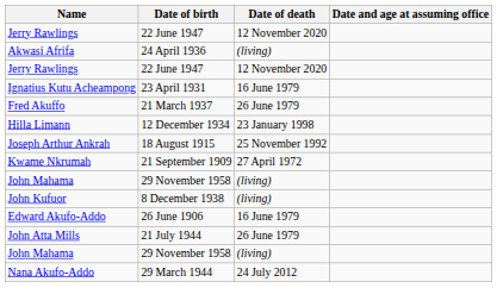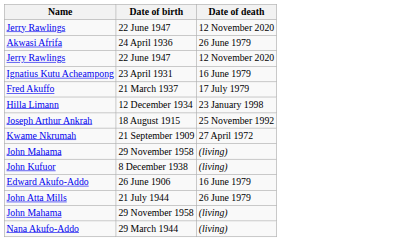 <table class="wikitable">
 <tr>
 <th>Name</th>
 <th>Date of birth</th>
 <th>Date of death</th>
-<th>Date and age at assuming office</th>
 </tr>
 <tr>
 <td><a href='#'>Jerry Rawlings</a></td>
 <td>22 June 1947</td>
 <td>12 November 2020</td>
-<td></td>
 </tr>
 <tr>
 <td><a href='#'>Akwasi Afrifa</a></td>
 <td>24 April 1936</td>
-<td><em>(living)</em></td>
-<td></td>
+<td>26 June 1979</td>
 </tr>
 <tr>
 <td><a href='#'>Jerry Rawlings</a></td>
 <td>22 June 1947</td>
 <td>12 November 2020</td>
-<td></td>
 </tr>
 <tr>
 <td><a href='#'>Ignatius Kutu Acheampong</a></td>
 <td>23 April 1931</td>
 <td>16 June 1979</td>
-<td></td>
 </tr>
 <tr>
 <td><a href='#'>Fred Akuffo</a></td>
 <td>21 March 1937</td>
-<td>26 June 1979</td>
-<td></td>
+<td>17 July 1979</td>
 </tr>
 <tr>
 <td><a href='#'>Hilla Limann</a></td>
 <td>12 December 1934</td>
 <td>23 January 1998</td>
-<td></td>
 </tr>
 <tr>
 <td><a href='#'>Joseph Arthur Ankrah</a></td>
 <td>18 August 1915</td>
 <td>25 November 1992</td>
-<td></td>
 </tr>
 <tr>
 <td><a href='#'>Kwame Nkrumah</a></td>
 <td>21 September 1909</td>
 <td>27 April 1972</td>
-<td></td>
 </tr>
 <tr>
 <td><a href='#'>John Mahama</a></td>
 <td>29 November 1958</td>
 <td><em>(living)</em></td>
-<td></td>
 </tr>
 <tr>
 <td><a href='#'>John Kufuor</a></td>
 <td>8 December 1938</td>
 <td><em>(living)</em></td>
-<td></td>
 </tr>
 <tr>
 <td><a href='#'>Edward Akufo-Addo</a></td>
 <td>26 June 1906</td>
 <td>16 June 1979</td>
-<td></td>
 </tr>
 <tr>
 <td><a href='#'>John Atta Mills</a></td>
 <td>21 July 1944</td>
 <td>26 June 1979</td>
-<td></td>
 </tr>
 <tr>
 <td><a href='#'>John Mahama</a></td>
 <td>29 November 1958</td>
 <td><em>(living)</em></td>
-<td></td>
 </tr>
 <tr>
 <td><a href='#'>Nana Akufo-Addo</a></td>
 <td>29 March 1944</td>
-<td>24 July 2012</td>
-<td></td>
+<td><em>(living)</em></td>
 </tr>
 </table>
